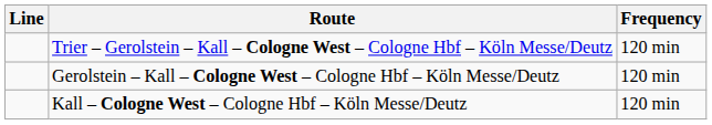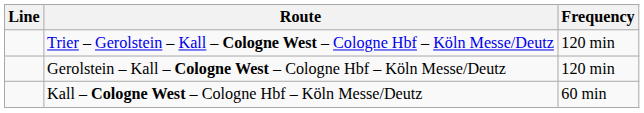 <table class="wikitable">
 <tr>
 <th>Line</th>
 <th>Route</th>
 <th>Frequency</th>
 </tr>
 <tr>
 <td></td>
 <td><a href='#'>Trier</a> – <a href='#'>Gerolstein</a> – <a href='#'>Kall</a> – <strong>Cologne West</strong> – <a href='#'>Cologne Hbf</a> – <a href='#'>Köln Messe/Deutz</a></td>
 <td>120 min</td>
 </tr>
 <tr>
 <td></td>
 <td>Gerolstein – Kall – <strong>Cologne West</strong> – Cologne Hbf – Köln Messe/Deutz</td>
 <td>120 min</td>
 </tr>
 <tr>
 <td></td>
 <td>Kall – <strong>Cologne West</strong> – Cologne Hbf  – Köln Messe/Deutz</td>
-<td>120 min</td>
+<td>60 min</td>
 </tr>
 </table>
